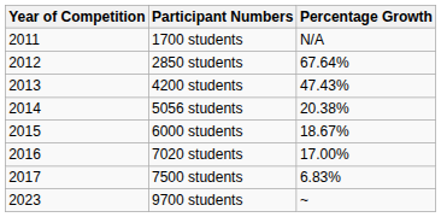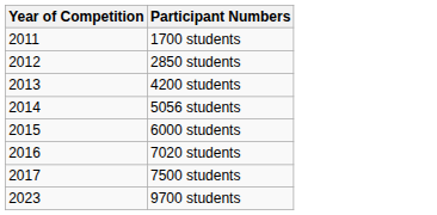 <table class="wikitable">
 <tr>
 <th>Year of Competition</th>
 <th>Participant Numbers</th>
-<th>Percentage Growth</th>
 </tr>
 <tr>
 <td>2011</td>
 <td>1700 students</td>
-<td>N/A</td>
 </tr>
 <tr>
 <td>2012</td>
 <td>2850 students</td>
-<td>67.64%</td>
 </tr>
 <tr>
 <td>2013</td>
 <td>4200 students</td>
-<td>47.43%</td>
 </tr>
 <tr>
 <td>2014</td>
 <td>5056 students</td>
-<td>20.38%</td>
 </tr>
 <tr>
 <td>2015</td>
 <td>6000 students</td>
-<td>18.67%</td>
 </tr>
 <tr>
 <td>2016</td>
 <td>7020 students</td>
-<td>17.00%</td>
 </tr>
 <tr>
 <td>2017</td>
 <td>7500 students</td>
-<td>6.83%</td>
 </tr>
 <tr>
 <td>2023</td>
 <td>9700 students</td>
-<td>~</td>
 </tr>
 </table>
